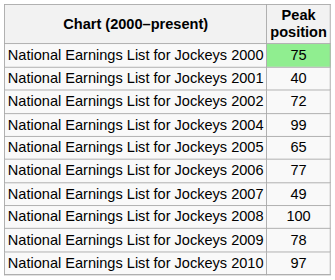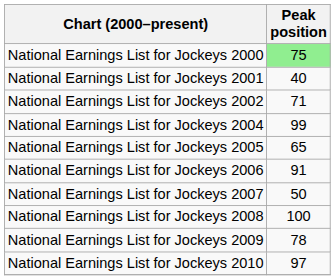 <table class="wikitable sortable">
 <tr>
 <th>Chart (2000–present)</th>
 <th>Peak<br>position</th>
 </tr>
 <tr>
 <td>National Earnings List for Jockeys 2000</td>
 <td style="background: lightgreen; text-align:center;">75</td>
 </tr>
 <tr>
 <td>National Earnings List for Jockeys 2001</td>
 <td style="text-align:center;">40</td>
 </tr>
 <tr>
 <td>National Earnings List for Jockeys 2002</td>
-<td style="text-align:center;">72</td>
+<td style="text-align:center;">71</td>
 </tr>
 <tr>
 <td>National Earnings List for Jockeys 2004</td>
 <td style="text-align:center;">99</td>
 </tr>
 <tr>
 <td>National Earnings List for Jockeys 2005</td>
 <td style="text-align:center;">65</td>
 </tr>
 <tr>
 <td>National Earnings List for Jockeys 2006</td>
-<td style="text-align:center;">77</td>
+<td style="text-align:center;">91</td>
 </tr>
 <tr>
 <td>National Earnings List for Jockeys 2007</td>
-<td style="text-align:center;">49</td>
+<td style="text-align:center;">50</td>
 </tr>
 <tr>
 <td>National Earnings List for Jockeys 2008</td>
 <td style="text-align:center;">100</td>
 </tr>
 <tr>
 <td>National Earnings List for Jockeys 2009</td>
 <td style="text-align:center;">78</td>
 </tr>
 <tr>
 <td>National Earnings List for Jockeys 2010</td>
 <td style="text-align:center;">97</td>
 </tr>
 <tr>
 </tr>
 </table>
